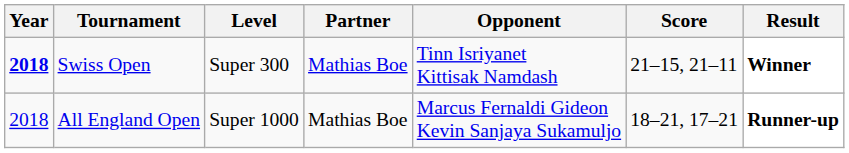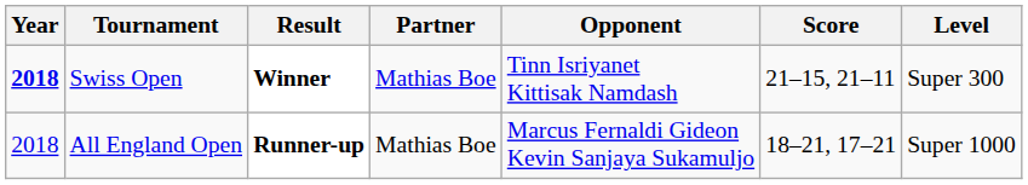 <table class="sortable wikitable" style="font-size: 90%;">
 <tr>
 <th>Year</th>
 <th>Tournament</th>
-<th>Level</th>
+<th>Result</th>
 <th>Partner</th>
 <th>Opponent</th>
 <th>Score</th>
-<th>Result</th>
+<th>Level</th>
 </tr>
 <tr>
 <td align="center"><strong><a href='#'>2018</a></strong></td>
 <td align="left"><a href='#'>Swiss Open</a></td>
-<td align="left">Super 300</td>
+<td style="text-align:left; background:white"> <strong>Winner</strong></td>
 <td align="left"> <a href='#'>Mathias Boe</a></td>
 <td align="left"> <a href='#'>Tinn Isriyanet</a> <br>  <a href='#'>Kittisak Namdash</a></td>
 <td align="left">21–15, 21–11</td>
-<td style="text-align:left; background:white"> <strong>Winner</strong></td>
+<td align="left">Super 300</td>
 </tr>
 <tr>
 <td align="center"><a href='#'>2018</a></td>
 <td align="left"><a href='#'>All England Open</a></td>
-<td align="left">Super 1000</td>
+<td style="text-align:left; background:white"> <strong>Runner-up</strong></td>
 <td align="left"> Mathias Boe</td>
 <td align="left"> <a href='#'>Marcus Fernaldi Gideon</a> <br>  <a href='#'>Kevin Sanjaya Sukamuljo</a></td>
 <td align="left">18–21, 17–21</td>
-<td style="text-align:left; background:white"> <strong>Runner-up</strong></td>
+<td align="left">Super 1000</td>
 </tr>
 </table>
